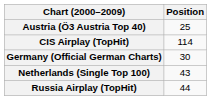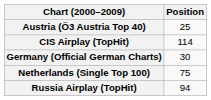 <table class="wikitable sortable plainrowheaders">
 <tr>
 <th scope="col">Chart (2000–2009)</th>
 <th scope="col">Position</th>
 </tr>
 <tr>
 <th scope="row">Austria (Ö3 Austria Top 40)</th>
 <td style="text-align:center;">25</td>
 </tr>
 <tr>
 <th scope="row">CIS Airplay (TopHit)</th>
 <td style="text-align:center;">114</td>
 </tr>
 <tr>
 <th scope="row">Germany (Official German Charts)</th>
 <td style="text-align:center;">30</td>
 </tr>
 <tr>
 <th scope="row">Netherlands (Single Top 100)</th>
-<td style="text-align:center;">43</td>
+<td style="text-align:center;">75</td>
 </tr>
 <tr>
 <th scope="row">Russia Airplay (TopHit)</th>
-<td style="text-align:center;">44</td>
+<td style="text-align:center;">94</td>
 </tr>
 </table>
